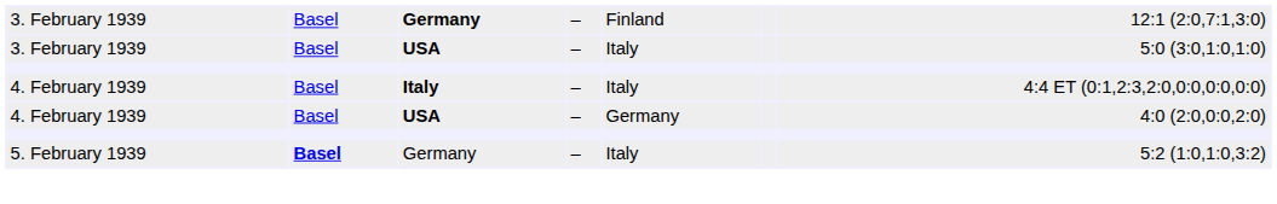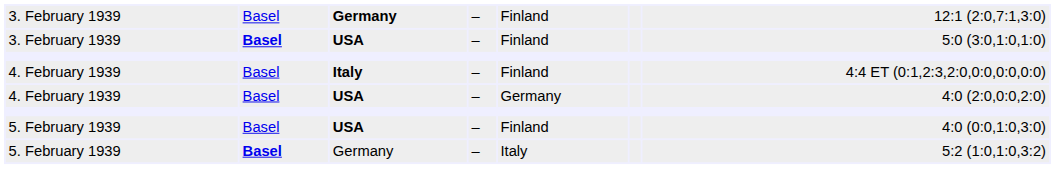 <table cellspacing="2" border="0" cellpadding="3" bgcolor="#EFEFFF" width="90%">
 <tr>
 <td bgcolor="#EEEEEE">3. February 1939</td>
 <td bgcolor="#EEEEEE"><a href='#'>Basel</a></td>
 <td bgcolor="#EEEEEE"> <strong>Germany</strong></td>
 <td bgcolor="#EEEEEE">–</td>
 <td bgcolor="#EEEEEE"> Finland</td>
 <td bgcolor="#EEEEEE"></td>
 <td bgcolor="#EEEEEE" align="right">12:1 (2:0,7:1,3:0)</td>
 </tr>
 <tr>
 <td bgcolor="#EEEEEE">3. February 1939</td>
-<td bgcolor="#EEEEEE"><a href='#'>Basel</a></td>
+<td bgcolor="#EEEEEE"><strong><a href='#'>Basel</a></strong></td>
 <td bgcolor="#EEEEEE"> <strong>USA</strong></td>
 <td bgcolor="#EEEEEE">–</td>
-<td bgcolor="#EEEEEE"> Italy</td>
+<td bgcolor="#EEEEEE"> Finland</td>
 <td bgcolor="#EEEEEE"></td>
 <td bgcolor="#EEEEEE" align="right">5:0 (3:0,1:0,1:0)</td>
 </tr>
 <tr>
 <td></td>
 </tr>
 <tr>
 <td bgcolor="#EEEEEE">4. February 1939</td>
 <td bgcolor="#EEEEEE"><a href='#'>Basel</a></td>
 <td bgcolor="#EEEEEE"> <strong>Italy</strong></td>
 <td bgcolor="#EEEEEE">–</td>
-<td bgcolor="#EEEEEE"> Italy</td>
+<td bgcolor="#EEEEEE"> Finland</td>
 <td bgcolor="#EEEEEE"></td>
 <td bgcolor="#EEEEEE" align="right">4:4 ET (0:1,2:3,2:0,0:0,0:0,0:0)</td>
 </tr>
 <tr>
 <td bgcolor="#EEEEEE">4. February 1939</td>
 <td bgcolor="#EEEEEE"><a href='#'>Basel</a></td>
 <td bgcolor="#EEEEEE"> <strong>USA</strong></td>
 <td bgcolor="#EEEEEE">–</td>
 <td bgcolor="#EEEEEE"> Germany</td>
 <td bgcolor="#EEEEEE"></td>
 <td bgcolor="#EEEEEE" align="right">4:0 (2:0,0:0,2:0)</td>
 </tr>
 <tr>
 <td></td>
 </tr>
 <tr>
 <td bgcolor="#EEEEEE">5. February 1939</td>
+<td bgcolor="#EEEEEE"><a href='#'>Basel</a></td>
+<td bgcolor="#EEEEEE"> <strong>USA</strong></td>
+<td bgcolor="#EEEEEE">–</td>
+<td bgcolor="#EEEEEE"> Finland</td>
+<td bgcolor="#EEEEEE"></td>
+<td bgcolor="#EEEEEE" align="right">4:0 (0:0,1:0,3:0)</td>
+</tr>
+<tr>
+<td bgcolor="#EEEEEE">5. February 1939</td>
 <td bgcolor="#EEEEEE"><strong><a href='#'>Basel</a></strong></td>
 <td bgcolor="#EEEEEE"> Germany</td>
 <td bgcolor="#EEEEEE">–</td>
 <td bgcolor="#EEEEEE"> Italy</td>
 <td bgcolor="#EEEEEE"></td>
 <td bgcolor="#EEEEEE" align="right">5:2 (1:0,1:0,3:2)</td>
 </tr>
 </table>
